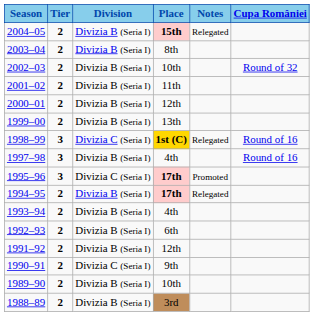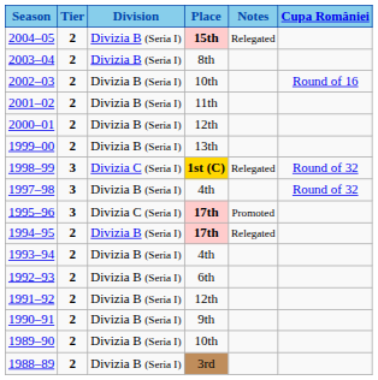 <table class="wikitable" style="text-align:center; font-size:90%">
 <tr>
 <th style="background:#87CEEB;color:#0047AB;border:1px solid #0047AB;">Season</th>
 <th style="background:#87CEEB;color:#0047AB;border:1px solid #0047AB;">Tier</th>
 <th style="background:#87CEEB;color:#0047AB;border:1px solid #0047AB;">Division</th>
 <th style="background:#87CEEB;color:#0047AB;border:1px solid #0047AB;">Place</th>
 <th style="background:#87CEEB;color:#0047AB;border:1px solid #0047AB;">Notes</th>
 <th style="background:#87CEEB;color:#0047AB;border:1px solid #0047AB;"><a href='#'>Cupa României</a></th>
 </tr>
 <tr>
 <td><a href='#'>2004–05</a></td>
 <td><strong>2</strong></td>
 <td><a href='#'>Divizia B</a> <small>(Seria I)</small></td>
 <td align=center bgcolor=#FFCCCC><strong>15th</strong></td>
 <td><small>Relegated</small></td>
 <td></td>
 </tr>
 <tr>
 <td><a href='#'>2003–04</a></td>
 <td><strong>2</strong></td>
 <td><a href='#'>Divizia B</a> <small>(Seria I)</small></td>
 <td>8th</td>
 <td></td>
 <td></td>
 </tr>
 <tr>
 <td><a href='#'>2002–03</a></td>
 <td><strong>2</strong></td>
 <td>Divizia B <small>(Seria I)</small></td>
 <td>10th</td>
 <td></td>
-<td><a href='#'>Round of 32</a></td>
+<td><a href='#'>Round of 16</a></td>
 </tr>
 <tr>
 <td><a href='#'>2001–02</a></td>
 <td><strong>2</strong></td>
 <td>Divizia B <small>(Seria I)</small></td>
 <td>11th</td>
 <td></td>
 <td></td>
 </tr>
 <tr>
 <td><a href='#'>2000–01</a></td>
 <td><strong>2</strong></td>
 <td>Divizia B <small>(Seria I)</small></td>
 <td>12th</td>
 <td></td>
 <td></td>
 </tr>
 <tr>
 <td><a href='#'>1999–00</a></td>
 <td><strong>2</strong></td>
 <td>Divizia B <small>(Seria I)</small></td>
 <td>13th</td>
 <td></td>
 <td></td>
 </tr>
 <tr>
 <td><a href='#'>1998–99</a></td>
 <td><strong>3</strong></td>
 <td><a href='#'>Divizia C</a> <small>(Seria I)</small></td>
 <td align=center bgcolor=gold><strong>1st</strong> <strong>(C)</strong></td>
 <td><small>Relegated</small></td>
-<td><a href='#'>Round of 16</a></td>
+<td><a href='#'>Round of 32</a></td>
 </tr>
 <tr>
 <td><a href='#'>1997–98</a></td>
 <td><strong>3</strong></td>
 <td>Divizia B <small>(Seria I)</small></td>
 <td>4th</td>
 <td></td>
-<td><a href='#'>Round of 16</a></td>
+<td><a href='#'>Round of 32</a></td>
 </tr>
 <tr>
 <td><a href='#'>1995–96</a></td>
 <td><strong>3</strong></td>
 <td>Divizia C <small>(Seria I)</small></td>
 <td align=center bgcolor=#FFCCCC><strong>17th</strong></td>
 <td><small>Promoted</small></td>
 <td></td>
 </tr>
 <tr>
 <td><a href='#'>1994–95</a></td>
 <td><strong>2</strong></td>
 <td><a href='#'>Divizia B</a> <small>(Seria I)</small></td>
 <td align=center bgcolor=#FFCCCC><strong>17th</strong></td>
 <td><small>Relegated</small></td>
 <td></td>
 </tr>
 <tr>
 <td><a href='#'>1993–94</a></td>
 <td><strong>2</strong></td>
 <td>Divizia B <small>(Seria I)</small></td>
 <td>4th</td>
 <td></td>
 <td></td>
 </tr>
 <tr>
 <td><a href='#'>1992–93</a></td>
 <td><strong>2</strong></td>
 <td>Divizia B <small>(Seria I)</small></td>
 <td>6th</td>
 <td></td>
 <td></td>
 </tr>
 <tr>
 <td><a href='#'>1991–92</a></td>
 <td><strong>2</strong></td>
 <td>Divizia B <small>(Seria I)</small></td>
 <td>12th</td>
 <td></td>
 <td></td>
 </tr>
 <tr>
 <td><a href='#'>1990–91</a></td>
 <td><strong>2</strong></td>
-<td>Divizia C <small>(Seria I)</small></td>
+<td>Divizia B <small>(Seria I)</small></td>
 <td>9th</td>
 <td></td>
 <td></td>
 </tr>
 <tr>
 <td><a href='#'>1989–90</a></td>
 <td><strong>2</strong></td>
 <td>Divizia B <small>(Seria I)</small></td>
 <td>10th</td>
 <td></td>
 <td></td>
 </tr>
 <tr>
 <td><a href='#'>1988–89</a></td>
 <td><strong>2</strong></td>
 <td>Divizia B <small>(Seria I)</small></td>
 <td align=center bgcolor=#BF8D5B>3rd</td>
 <td></td>
 <td></td>
 </tr>
 </table>
